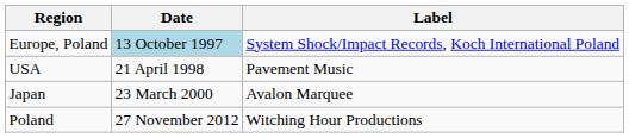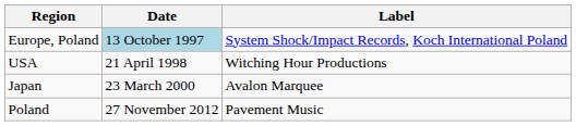 <table class="wikitable plainrowheaders">
 <tr>
 <th scope="col">Region</th>
 <th scope="col">Date</th>
 <th scope="col">Label</th>
 </tr>
 <tr>
 <td>Europe, Poland</td>
 <td style="background: lightblue;">13 October 1997</td>
 <td><a href='#'>System Shock/Impact Records</a>, <a href='#'>Koch International Poland</a></td>
 </tr>
 <tr>
 <td>USA</td>
 <td>21 April 1998</td>
-<td>Pavement Music</td>
+<td>Witching Hour Productions</td>
 </tr>
 <tr>
 <td>Japan</td>
 <td>23 March 2000</td>
 <td>Avalon Marquee</td>
 </tr>
 <tr>
 <td>Poland</td>
 <td>27 November 2012</td>
-<td>Witching Hour Productions</td>
+<td>Pavement Music</td>
 </tr>
 </table>
